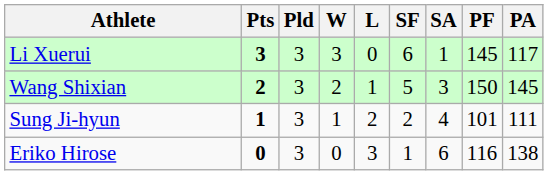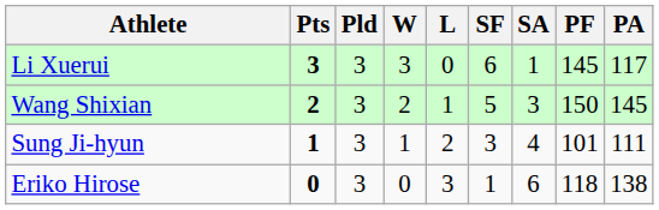 <table class=wikitable style="text-align:center">
 <tr>
 <th width=175>Athlete</th>
 <th width=20>Pts</th>
 <th width=20>Pld</th>
 <th width=20>W</th>
 <th width=20>L</th>
 <th width=20>SF</th>
 <th width=20>SA</th>
 <th width=20>PF</th>
 <th width=20>PA</th>
 </tr>
 <tr bgcolor=ccffcc>
 <td style="text-align:left"> <a href='#'>Li Xuerui</a></td>
 <td><strong>3</strong></td>
 <td>3</td>
 <td>3</td>
 <td>0</td>
 <td>6</td>
 <td>1</td>
 <td>145</td>
 <td>117</td>
 </tr>
 <tr bgcolor=ccffcc>
 <td style="text-align:left"> <a href='#'>Wang Shixian</a></td>
 <td><strong>2</strong></td>
 <td>3</td>
 <td>2</td>
 <td>1</td>
 <td>5</td>
 <td>3</td>
 <td>150</td>
 <td>145</td>
 </tr>
 <tr bgcolor=>
 <td style="text-align:left"> <a href='#'>Sung Ji-hyun</a></td>
 <td><strong>1</strong></td>
 <td>3</td>
 <td>1</td>
 <td>2</td>
-<td>2</td>
+<td>3</td>
 <td>4</td>
 <td>101</td>
 <td>111</td>
 </tr>
 <tr bgcolor=>
 <td style="text-align:left"> <a href='#'>Eriko Hirose</a></td>
 <td><strong>0</strong></td>
 <td>3</td>
 <td>0</td>
 <td>3</td>
 <td>1</td>
 <td>6</td>
-<td>116</td>
+<td>118</td>
 <td>138</td>
 </tr>
 </table>
